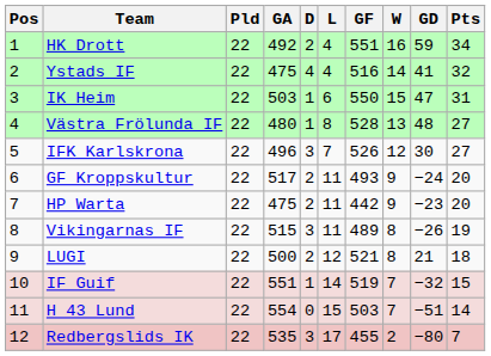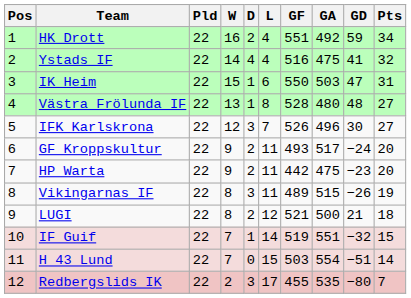 <table class="wikitable">
 <tr>
 <th><span>Pos</span></th>
 <th>Team</th>
 <th><span>Pld</span></th>
-<th><span>GA</span></th>
+<th><span>W</span></th>
 <th><span>D</span></th>
 <th><span>L</span></th>
 <th><span>GF</span></th>
-<th><span>W</span></th>
+<th><span>GA</span></th>
 <th><span>GD</span></th>
 <th><span>Pts</span></th>
 </tr>
 <tr style="background:#bbffbb">
 <td>1</td>
 <td><a href='#'>HK Drott</a></td>
 <td>22</td>
-<td>492</td>
+<td>16</td>
 <td>2</td>
 <td>4</td>
 <td>551</td>
-<td>16</td>
+<td>492</td>
 <td>59</td>
 <td>34</td>
 </tr>
 <tr style="background:#bbffbb">
 <td>2</td>
 <td><a href='#'>Ystads IF</a></td>
 <td>22</td>
-<td>475</td>
+<td>14</td>
 <td>4</td>
 <td>4</td>
 <td>516</td>
-<td>14</td>
+<td>475</td>
 <td>41</td>
 <td>32</td>
 </tr>
 <tr style="background:#bbffbb">
 <td>3</td>
 <td><a href='#'>IK Heim</a></td>
 <td>22</td>
-<td>503</td>
+<td>15</td>
 <td>1</td>
 <td>6</td>
 <td>550</td>
-<td>15</td>
+<td>503</td>
 <td>47</td>
 <td>31</td>
 </tr>
 <tr style="background:#bbffbb">
 <td>4</td>
 <td><a href='#'>Västra Frölunda IF</a></td>
 <td>22</td>
-<td>480</td>
+<td>13</td>
 <td>1</td>
 <td>8</td>
 <td>528</td>
-<td>13</td>
+<td>480</td>
 <td>48</td>
 <td>27</td>
 </tr>
 <tr>
 <td>5</td>
 <td><a href='#'>IFK Karlskrona</a></td>
 <td>22</td>
-<td>496</td>
+<td>12</td>
 <td>3</td>
 <td>7</td>
 <td>526</td>
-<td>12</td>
+<td>496</td>
 <td>30</td>
 <td>27</td>
 </tr>
 <tr>
 <td>6</td>
 <td><a href='#'>GF Kroppskultur</a></td>
 <td>22</td>
-<td>517</td>
+<td>9</td>
 <td>2</td>
 <td>11</td>
 <td>493</td>
-<td>9</td>
+<td>517</td>
 <td>−24</td>
 <td>20</td>
 </tr>
 <tr>
 <td>7</td>
 <td><a href='#'>HP Warta</a></td>
 <td>22</td>
-<td>475</td>
+<td>9</td>
 <td>2</td>
 <td>11</td>
 <td>442</td>
-<td>9</td>
+<td>475</td>
 <td>−23</td>
 <td>20</td>
 </tr>
 <tr>
 <td>8</td>
 <td><a href='#'>Vikingarnas IF</a></td>
 <td>22</td>
-<td>515</td>
+<td>8</td>
 <td>3</td>
 <td>11</td>
 <td>489</td>
-<td>8</td>
+<td>515</td>
 <td>−26</td>
 <td>19</td>
 </tr>
 <tr>
 <td>9</td>
 <td><a href='#'>LUGI</a></td>
 <td>22</td>
-<td>500</td>
+<td>8</td>
 <td>2</td>
 <td>12</td>
 <td>521</td>
-<td>8</td>
+<td>500</td>
 <td>21</td>
 <td>18</td>
 </tr>
 <tr align="left" style="background:#f4dcdc">
 <td>10</td>
 <td><a href='#'>IF Guif</a></td>
 <td>22</td>
-<td>551</td>
+<td>7</td>
 <td>1</td>
 <td>14</td>
 <td>519</td>
-<td>7</td>
+<td>551</td>
 <td>−32</td>
 <td>15</td>
 </tr>
 <tr align="left" style="background:#f4dcdc">
 <td>11</td>
 <td><a href='#'>H 43 Lund</a></td>
 <td>22</td>
-<td>554</td>
+<td>7</td>
 <td>0</td>
 <td>15</td>
 <td>503</td>
-<td>7</td>
+<td>554</td>
 <td>−51</td>
 <td>14</td>
 </tr>
 <tr align="left" style="background:#f0c4c4;">
 <td>12</td>
 <td><a href='#'>Redbergslids IK</a></td>
 <td>22</td>
-<td>535</td>
+<td>2</td>
 <td>3</td>
 <td>17</td>
 <td>455</td>
-<td>2</td>
+<td>535</td>
 <td>−80</td>
 <td>7</td>
 </tr>
 </table>
